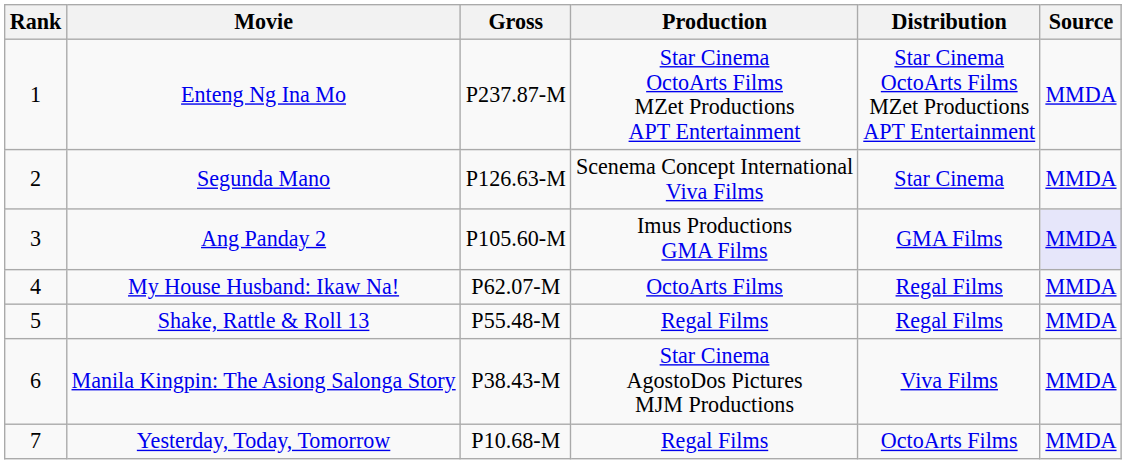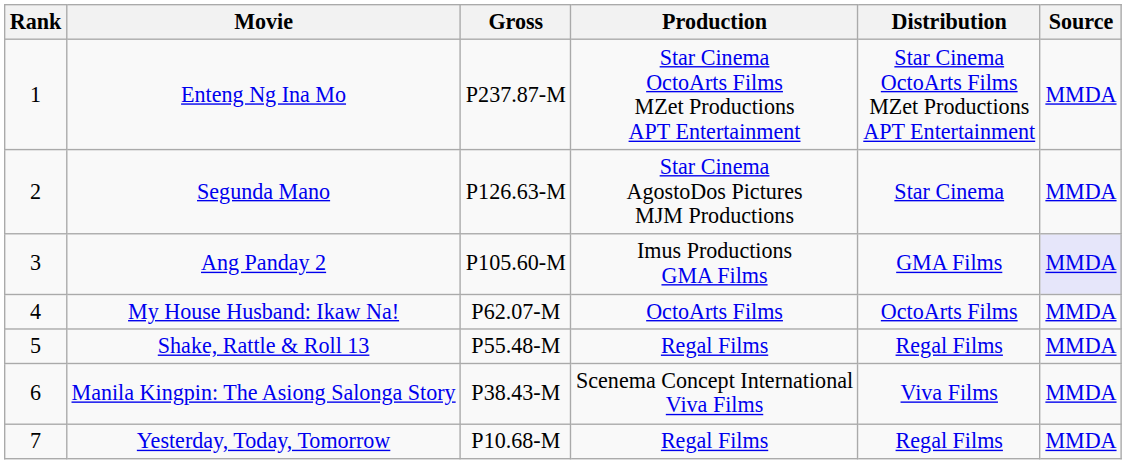 <table class="wikitable" style="text-align:center;">
 <tr>
 <th>Rank</th>
 <th>Movie</th>
 <th>Gross</th>
 <th>Production</th>
 <th>Distribution</th>
 <th>Source</th>
 </tr>
 <tr>
 <td>1</td>
 <td><a href='#'>Enteng Ng Ina Mo</a></td>
 <td>P237.87-M</td>
 <td><a href='#'>Star Cinema</a><br><a href='#'>OctoArts Films</a><br>MZet Productions<br><a href='#'>APT Entertainment</a></td>
 <td><a href='#'>Star Cinema</a><br><a href='#'>OctoArts Films</a><br>MZet Productions<br><a href='#'>APT Entertainment</a></td>
 <td><a href='#'>MMDA</a></td>
 </tr>
 <tr>
 <td>2</td>
 <td><a href='#'>Segunda Mano</a></td>
 <td>P126.63-M</td>
-<td>Scenema Concept International<br><a href='#'>Viva Films</a></td>
+<td><a href='#'>Star Cinema</a><br>AgostoDos Pictures<br>MJM Productions</td>
 <td><a href='#'>Star Cinema</a></td>
 <td><a href='#'>MMDA</a></td>
 </tr>
 <tr>
 <td>3</td>
 <td><a href='#'>Ang Panday 2</a></td>
 <td>P105.60-M</td>
 <td>Imus Productions<br><a href='#'>GMA Films</a></td>
 <td><a href='#'>GMA Films</a></td>
 <td style="background: lavender;"><a href='#'>MMDA</a></td>
 </tr>
 <tr>
 <td>4</td>
 <td><a href='#'>My House Husband: Ikaw Na!</a></td>
 <td>P62.07-M</td>
 <td><a href='#'>OctoArts Films</a></td>
-<td><a href='#'>Regal Films</a></td>
+<td><a href='#'>OctoArts Films</a></td>
 <td><a href='#'>MMDA</a></td>
 </tr>
 <tr>
 <td>5</td>
 <td><a href='#'>Shake, Rattle & Roll 13</a></td>
 <td>P55.48-M</td>
 <td><a href='#'>Regal Films</a></td>
 <td><a href='#'>Regal Films</a></td>
 <td><a href='#'>MMDA</a></td>
 </tr>
 <tr>
 <td>6</td>
 <td><a href='#'>Manila Kingpin: The Asiong Salonga Story</a></td>
 <td>P38.43-M</td>
-<td><a href='#'>Star Cinema</a><br>AgostoDos Pictures<br>MJM Productions</td>
+<td>Scenema Concept International<br><a href='#'>Viva Films</a></td>
 <td><a href='#'>Viva Films</a></td>
 <td><a href='#'>MMDA</a></td>
 </tr>
 <tr>
 <td>7</td>
 <td><a href='#'>Yesterday, Today, Tomorrow</a></td>
 <td>P10.68-M</td>
 <td><a href='#'>Regal Films</a></td>
-<td><a href='#'>OctoArts Films</a></td>
+<td><a href='#'>Regal Films</a></td>
 <td><a href='#'>MMDA</a></td>
 </tr>
 </table>
